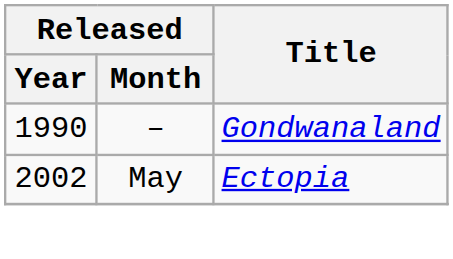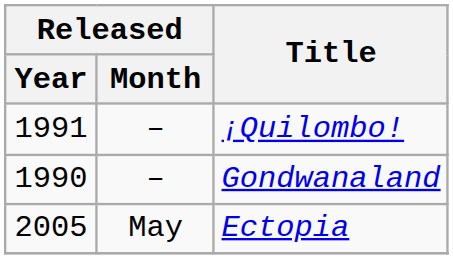 <table class="wikitable">
 <tr>
 <th colspan="2">Released</th>
 <th rowspan="2">Title</th>
 </tr>
 <tr>
 <th style="width:33px;">Year</th>
 <th style="width:44px;">Month</th>
 </tr>
 <tr>
+<td align="center">1991</td>
+<td align="center">–</td>
+<td><em><a href='#'>¡Quilombo!</a></em></td>
+</tr>
+<tr>
 <td align="center">1990</td>
 <td align="center">–</td>
 <td><em><a href='#'>Gondwanaland</a></em></td>
 </tr>
 <tr>
-<td align="center">2002</td>
+<td align="center">2005</td>
 <td align="center">May</td>
 <td><em><a href='#'>Ectopia</a></em></td>
 </tr>
 <tr>
 </tr>
 </table>
